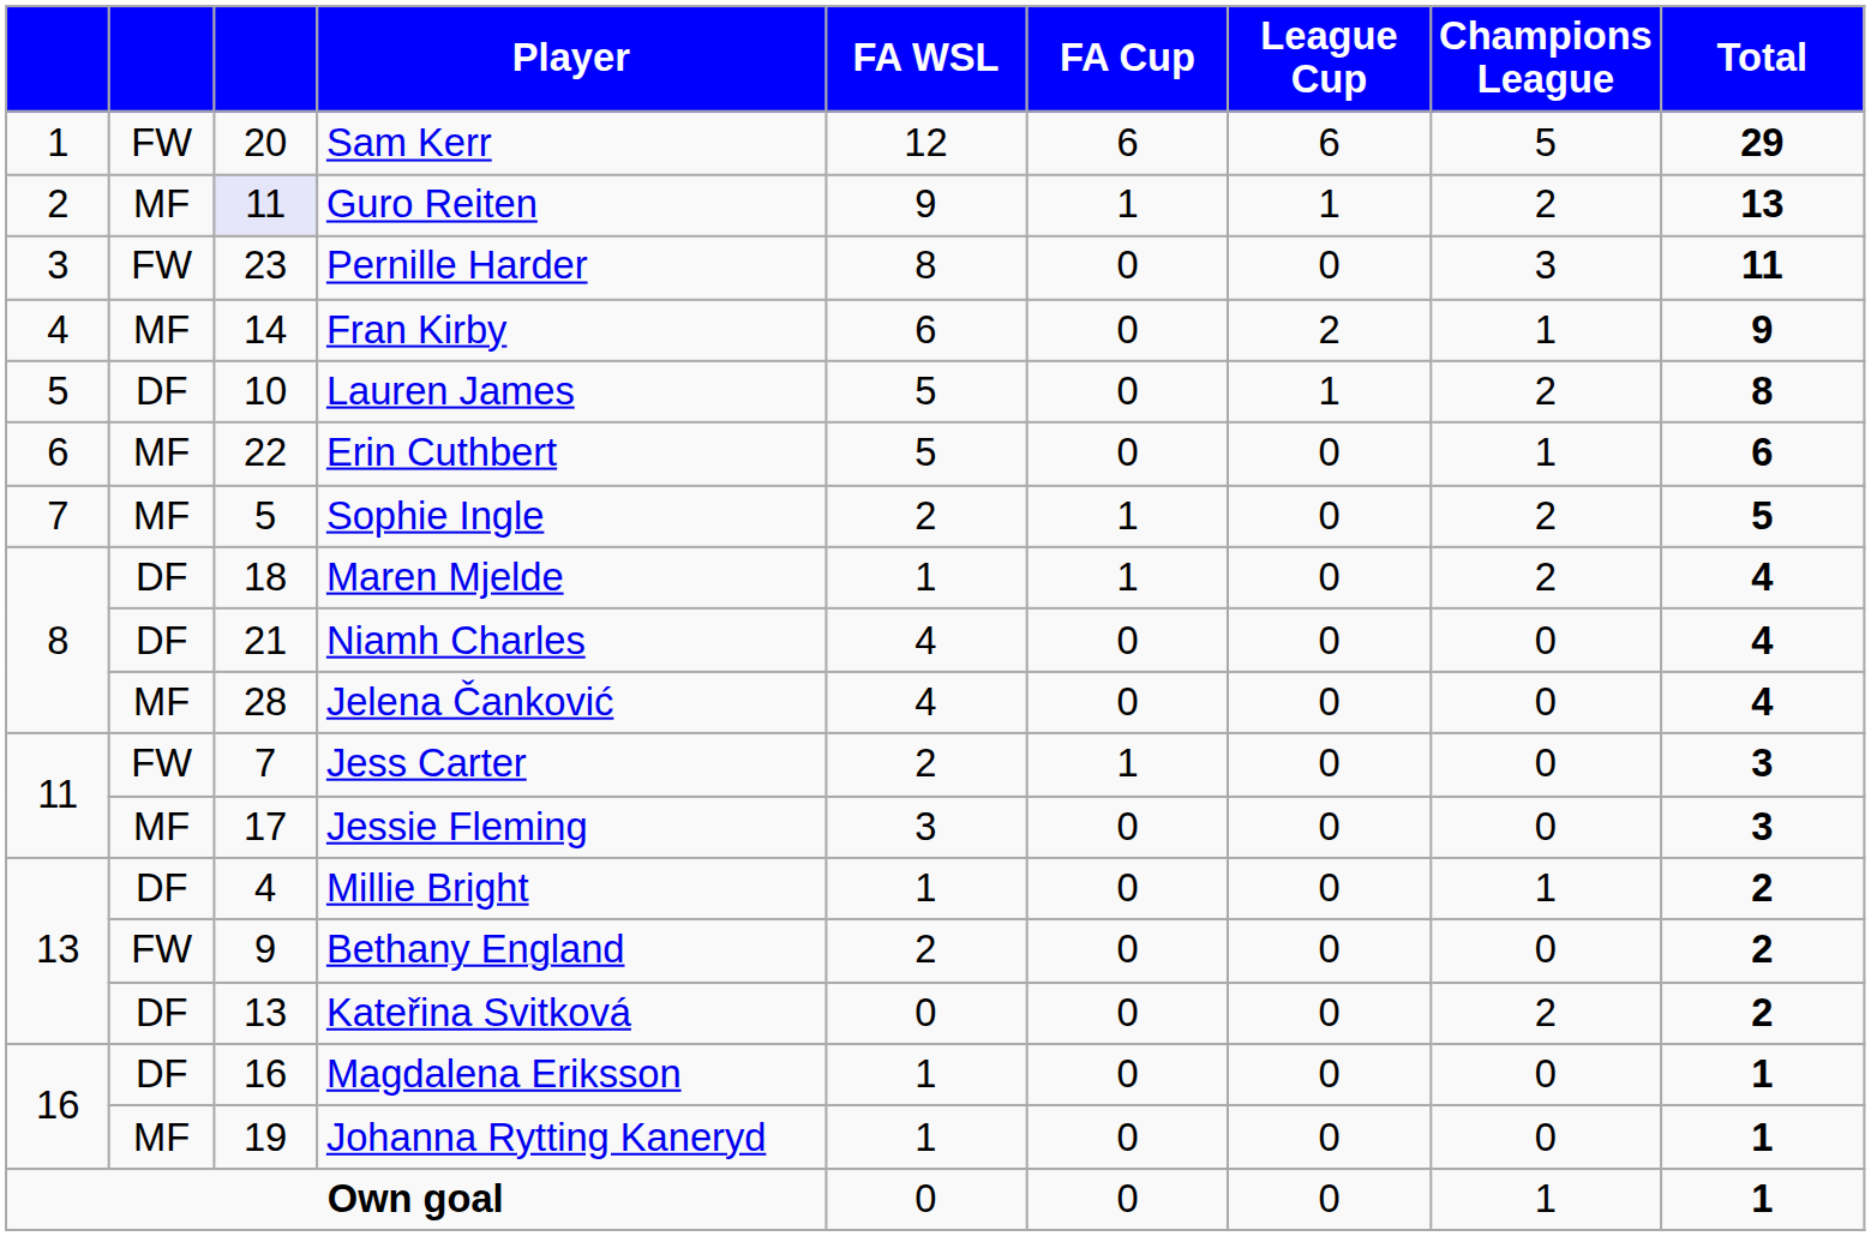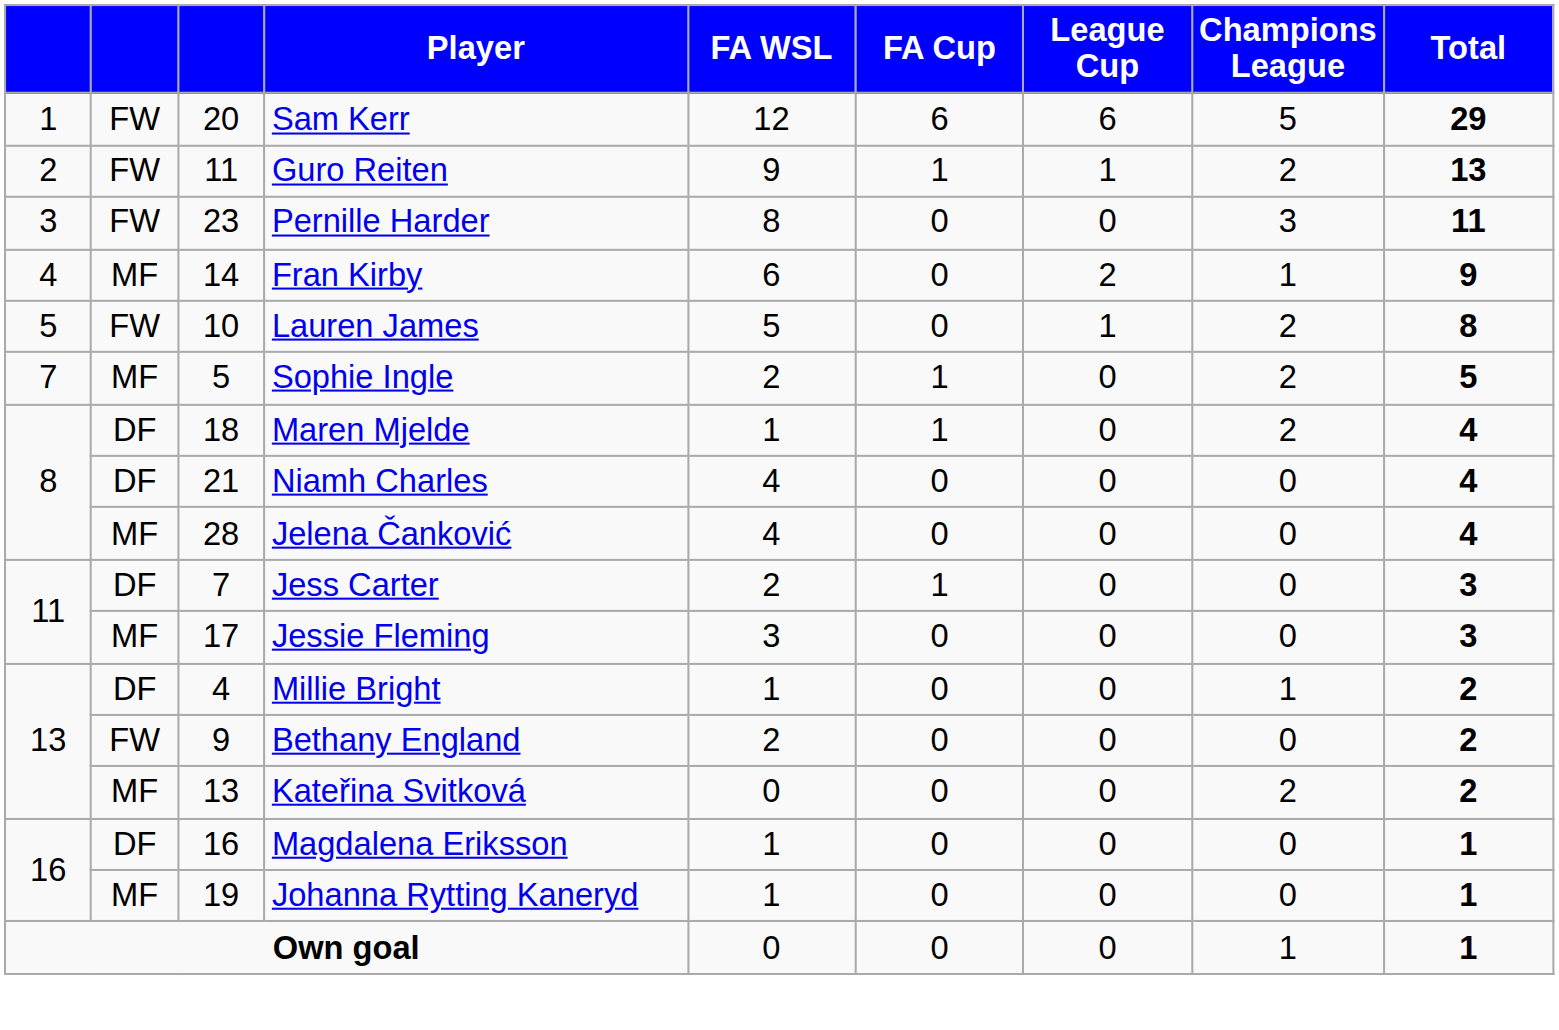 <table class="wikitable" style="text-align:center;">
 <tr>
 <th style="background:#00f; color:white; width:35px;"></th>
 <th style="background:#00f; color:white; width:35px;"></th>
 <th style="background:#00f; color:white; width:35px;"></th>
 <th style="background:#00f; color:white; width:200px;">Player</th>
 <th style="background:#00f; color:white; width:75px;">FA WSL</th>
 <th style="background:#00f; color:white; width:75px;">FA Cup</th>
 <th style="background:#00f; color:white; width:75px;">League Cup</th>
 <th style="background:#00f; color:white; width:75px;">Champions League</th>
 <th style="background:#00f; color:white; width:75px;">Total</th>
 </tr>
 <tr>
 <td rowspan="1">1</td>
 <td>FW</td>
 <td>20</td>
 <td align=left> <a href='#'>Sam Kerr</a></td>
 <td>12</td>
 <td>6</td>
 <td>6</td>
 <td>5</td>
 <td><strong>29</strong></td>
 </tr>
 <tr>
 <td rowspan="1">2</td>
-<td>MF</td>
-<td style="background: lavender;">11</td>
+<td>FW</td>
+<td>11</td>
 <td align=left> <a href='#'>Guro Reiten</a></td>
 <td>9</td>
 <td>1</td>
 <td>1</td>
 <td>2</td>
 <td><strong>13</strong></td>
 </tr>
 <tr>
 <td rowspan="1">3</td>
 <td>FW</td>
 <td>23</td>
 <td align=left> <a href='#'>Pernille Harder</a></td>
 <td>8</td>
 <td>0</td>
 <td>0</td>
 <td>3</td>
 <td><strong>11</strong></td>
 </tr>
 <tr>
 <td rowspan="1">4</td>
 <td>MF</td>
 <td>14</td>
 <td align=left> <a href='#'>Fran Kirby</a></td>
 <td>6</td>
 <td>0</td>
 <td>2</td>
 <td>1</td>
 <td><strong>9</strong></td>
 </tr>
 <tr>
 <td rowspan="1">5</td>
-<td>DF</td>
+<td>FW</td>
 <td>10</td>
 <td align=left> <a href='#'>Lauren James</a></td>
 <td>5</td>
 <td>0</td>
 <td>1</td>
 <td>2</td>
 <td><strong>8</strong></td>
-</tr>
-<tr>
-<td rowspan="1">6</td>
-<td>MF</td>
-<td>22</td>
-<td align=left> <a href='#'>Erin Cuthbert</a></td>
-<td>5</td>
-<td>0</td>
-<td>0</td>
-<td>1</td>
-<td><strong>6</strong></td>
 </tr>
 <tr>
 <td rowspan="1">7</td>
 <td>MF</td>
 <td>5</td>
 <td align=left> <a href='#'>Sophie Ingle</a></td>
 <td>2</td>
 <td>1</td>
 <td>0</td>
 <td>2</td>
 <td><strong>5</strong></td>
 </tr>
 <tr>
 <td rowspan="3">8</td>
 <td>DF</td>
 <td>18</td>
 <td align=left> <a href='#'>Maren Mjelde</a></td>
 <td>1</td>
 <td>1</td>
 <td>0</td>
 <td>2</td>
 <td><strong>4</strong></td>
 </tr>
 <tr>
 <td>DF</td>
 <td>21</td>
 <td align=left> <a href='#'>Niamh Charles</a></td>
 <td>4</td>
 <td>0</td>
 <td>0</td>
 <td>0</td>
 <td><strong>4</strong></td>
 </tr>
 <tr>
 <td>MF</td>
 <td>28</td>
 <td align=left> <a href='#'>Jelena Čanković</a></td>
 <td>4</td>
 <td>0</td>
 <td>0</td>
 <td>0</td>
 <td><strong>4</strong></td>
 </tr>
 <tr>
 <td rowspan="2">11</td>
-<td>FW</td>
+<td>DF</td>
 <td>7</td>
 <td align=left> <a href='#'>Jess Carter</a></td>
 <td>2</td>
 <td>1</td>
 <td>0</td>
 <td>0</td>
 <td><strong>3</strong></td>
 </tr>
 <tr>
 <td>MF</td>
 <td>17</td>
 <td align=left> <a href='#'>Jessie Fleming</a></td>
 <td>3</td>
 <td>0</td>
 <td>0</td>
 <td>0</td>
 <td><strong>3</strong></td>
 </tr>
 <tr>
 <td rowspan="3">13</td>
 <td>DF</td>
 <td>4</td>
 <td align=left> <a href='#'>Millie Bright</a></td>
 <td>1</td>
 <td>0</td>
 <td>0</td>
 <td>1</td>
 <td><strong>2</strong></td>
 </tr>
 <tr>
 <td>FW</td>
 <td>9</td>
 <td align=left> <a href='#'>Bethany England</a></td>
 <td>2</td>
 <td>0</td>
 <td>0</td>
 <td>0</td>
 <td><strong>2</strong></td>
 </tr>
 <tr>
-<td>DF</td>
+<td>MF</td>
 <td>13</td>
 <td align=left> <a href='#'>Kateřina Svitková</a></td>
 <td>0</td>
 <td>0</td>
 <td>0</td>
 <td>2</td>
 <td><strong>2</strong></td>
 </tr>
 <tr>
 <td rowspan="2">16</td>
 <td>DF</td>
 <td>16</td>
 <td align=left> <a href='#'>Magdalena Eriksson</a></td>
 <td>1</td>
 <td>0</td>
 <td>0</td>
 <td>0</td>
 <td><strong>1</strong></td>
 </tr>
 <tr>
 <td>MF</td>
 <td>19</td>
 <td align=left> <a href='#'>Johanna Rytting Kaneryd</a></td>
 <td>1</td>
 <td>0</td>
 <td>0</td>
 <td>0</td>
 <td><strong>1</strong></td>
 </tr>
 <tr>
 <td colspan="4"><strong>Own goal</strong></td>
 <td>0</td>
 <td>0</td>
 <td>0</td>
 <td>1</td>
 <td><strong>1</strong></td>
 </tr>
 <tr>
 </tr>
 </table>
